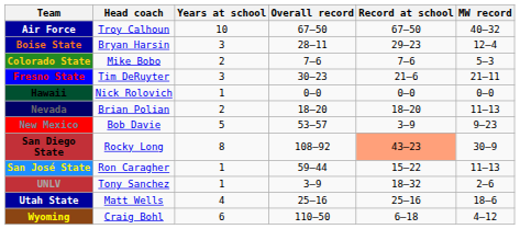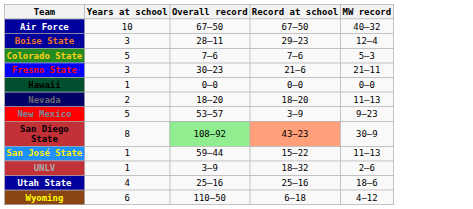 <table class="wikitable sortable" style="text-align: center;">
 <tr>
 <th style="width:110px;">Team</th>
-<th>Head coach</th>
 <th>Years at school</th>
 <th>Overall record</th>
 <th>Record at school</th>
 <th>MW record</th>
 </tr>
 <tr>
 <th style="background:#00009c; color:#fff;">Air Force</th>
-<td><a href='#'>Troy Calhoun</a></td>
 <td>10</td>
 <td>67–50</td>
 <td>67–50</td>
 <td>40–32</td>
 </tr>
 <tr>
 <th style="background:#00009C; color:#f47321;">Boise State</th>
-<td><a href='#'>Bryan Harsin</a></td>
 <td>3</td>
 <td>28–11</td>
 <td>29–23</td>
 <td>12–4</td>
 </tr>
 <tr>
 <th style="background:#228B22; color:#FCD116;">Colorado State</th>
-<td><a href='#'>Mike Bobo</a></td>
-<td>2</td>
+<td>5</td>
 <td>7–6</td>
 <td>7–6</td>
 <td>5–3</td>
 </tr>
 <tr>
 <th style="background:#0000FF; color:#FF0000;">Fresno State</th>
-<td><a href='#'>Tim DeRuyter</a></td>
 <td>3</td>
 <td>30–23</td>
 <td>21–6</td>
 <td>21–11</td>
 </tr>
 <tr>
 <th style="background:#005030; color:#000;">Hawaii</th>
-<td><a href='#'>Nick Rolovich</a></td>
 <td>1</td>
 <td>0–0</td>
 <td>0–0</td>
 <td>0–0</td>
 </tr>
 <tr>
 <th style="background:#000067; color:dimGrey;">Nevada</th>
-<td><a href='#'>Brian Polian</a></td>
 <td>2</td>
 <td>18–20</td>
 <td>18–20</td>
 <td>11–13</td>
 </tr>
 <tr>
 <th style="background:#FF0000; color:#778899;">New Mexico</th>
-<td><a href='#'>Bob Davie</a></td>
 <td>5</td>
 <td>53–57</td>
 <td>3–9</td>
 <td>9–23</td>
 </tr>
 <tr>
 <th style="background:#C23038; color:#000000;">San Diego State</th>
-<td><a href='#'>Rocky Long</a></td>
 <td>8</td>
-<td>108–92</td>
+<td style="background: lightgreen;">108–92</td>
 <td style="background: lightsalmon;">43–23</td>
 <td>30–9</td>
 </tr>
 <tr>
 <th style="background:#1E90FF; color:#FFEF00">San José State</th>
-<td><a href='#'>Ron Caragher</a></td>
 <td>1</td>
 <td>59–44</td>
 <td>15–22</td>
 <td>11–13</td>
 </tr>
 <tr>
 <th style="background:#C23038; color:#A9A9A9;">UNLV</th>
-<td><a href='#'>Tony Sanchez</a></td>
 <td>1</td>
 <td>3–9</td>
 <td>18–32</td>
 <td>2–6</td>
 </tr>
 <tr>
 <th style="background:#00009c; color:#FFF">Utah State</th>
-<td><a href='#'>Matt Wells</a></td>
 <td>4</td>
 <td>25–16</td>
 <td>25–16</td>
 <td>18–6</td>
 </tr>
 <tr>
 <th style="background:#8B4513; color:#FFFF00;">Wyoming</th>
-<td><a href='#'>Craig Bohl</a></td>
 <td>6</td>
 <td>110–50</td>
 <td>6–18</td>
 <td>4–12</td>
 </tr>
 </table>
